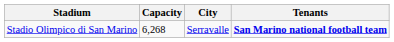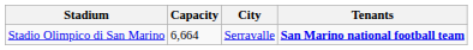 <table class="wikitable sortable">
 <tr>
 <th>Stadium</th>
 <th>Capacity</th>
 <th>City</th>
 <th>Tenants</th>
 </tr>
 <tr>
 <td><a href='#'>Stadio Olimpico di San Marino</a></td>
-<td>6,268</td>
+<td>6,664</td>
 <td><a href='#'>Serravalle</a></td>
 <td><strong><a href='#'>San Marino national football team</a></strong></td>
 </tr>
 </table>
